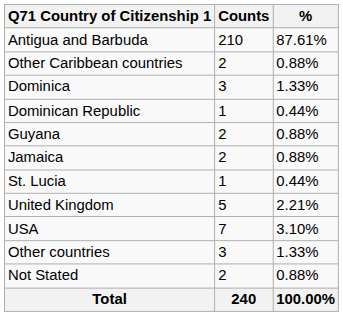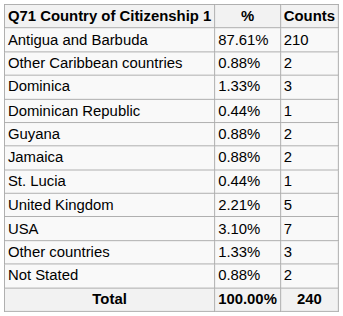 <table class="wikitable sortable">
 <tr>
 <th>Q71 Country of Citizenship 1</th>
+<th>%</th>
 <th>Counts</th>
-<th>%</th>
 </tr>
 <tr>
 <td>Antigua and Barbuda</td>
+<td>87.61%</td>
 <td>210</td>
-<td>87.61%</td>
 </tr>
 <tr>
 <td>Other Caribbean countries</td>
+<td>0.88%</td>
 <td>2</td>
-<td>0.88%</td>
 </tr>
 <tr>
 <td>Dominica</td>
+<td>1.33%</td>
 <td>3</td>
-<td>1.33%</td>
 </tr>
 <tr>
 <td>Dominican Republic</td>
+<td>0.44%</td>
 <td>1</td>
-<td>0.44%</td>
 </tr>
 <tr>
 <td>Guyana</td>
+<td>0.88%</td>
 <td>2</td>
-<td>0.88%</td>
 </tr>
 <tr>
 <td>Jamaica</td>
+<td>0.88%</td>
 <td>2</td>
-<td>0.88%</td>
 </tr>
 <tr>
 <td>St. Lucia</td>
+<td>0.44%</td>
 <td>1</td>
-<td>0.44%</td>
 </tr>
 <tr>
 <td>United Kingdom</td>
+<td>2.21%</td>
 <td>5</td>
-<td>2.21%</td>
 </tr>
 <tr>
 <td>USA</td>
+<td>3.10%</td>
 <td>7</td>
-<td>3.10%</td>
 </tr>
 <tr>
 <td>Other countries</td>
+<td>1.33%</td>
 <td>3</td>
-<td>1.33%</td>
 </tr>
 <tr>
 <td>Not Stated</td>
+<td>0.88%</td>
 <td>2</td>
-<td>0.88%</td>
 </tr>
 <tr>
 <th>Total</th>
+<th>100.00%</th>
 <th>240</th>
-<th>100.00%</th>
 </tr>
 </table>
